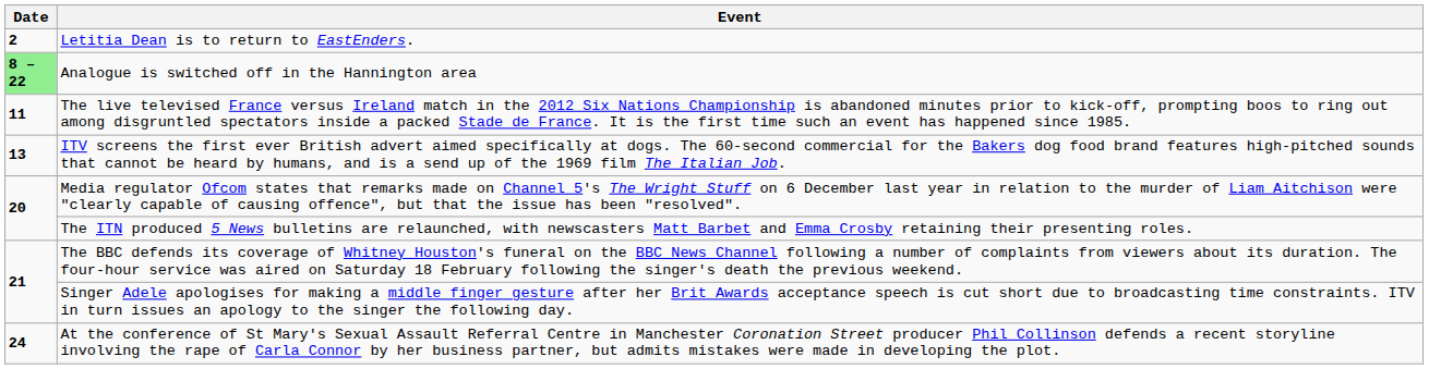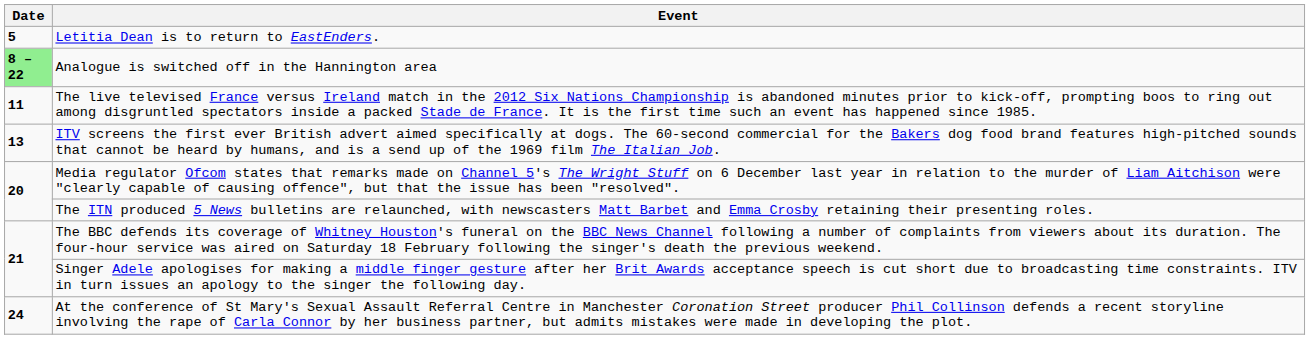 <table class="wikitable">
 <tr>
 <th>Date</th>
 <th>Event</th>
 </tr>
 <tr>
-<td><strong>2</strong></td>
+<td><strong>5</strong></td>
 <td><a href='#'>Letitia Dean</a> is to return to <em><a href='#'>EastEnders</a></em>.</td>
 </tr>
 <tr>
 <td style="background: lightgreen;"><strong>8 – 22</strong></td>
 <td>Analogue is switched off in the Hannington area</td>
 </tr>
 <tr>
 <td><strong>11</strong></td>
 <td>The live televised <a href='#'>France</a> versus <a href='#'>Ireland</a> match in the <a href='#'>2012 Six Nations Championship</a> is abandoned minutes prior to kick-off, prompting boos to ring out among disgruntled spectators inside a packed <a href='#'>Stade de France</a>. It is the first time such an event has happened since 1985.</td>
 </tr>
 <tr>
 <td><strong>13</strong></td>
 <td><a href='#'>ITV</a> screens the first ever British advert aimed specifically at dogs. The 60-second commercial for the <a href='#'>Bakers</a> dog food brand features high-pitched sounds that cannot be heard by humans, and is a send up of the 1969 film <em><a href='#'>The Italian Job</a></em>.</td>
 </tr>
 <tr>
 <td rowspan=2><strong>20</strong></td>
 <td>Media regulator <a href='#'>Ofcom</a> states that remarks made on <a href='#'>Channel 5</a>'s <em><a href='#'>The Wright Stuff</a></em> on 6 December last year in relation to the murder of <a href='#'>Liam Aitchison</a> were "clearly capable of causing offence", but that the issue has been "resolved".</td>
 </tr>
 <tr>
 <td>The <a href='#'>ITN</a> produced <em><a href='#'>5 News</a></em> bulletins are relaunched, with newscasters <a href='#'>Matt Barbet</a> and <a href='#'>Emma Crosby</a> retaining their presenting roles.</td>
 </tr>
 <tr>
 <td rowspan=2><strong>21</strong></td>
 <td>The BBC defends its coverage of <a href='#'>Whitney Houston</a>'s funeral on the <a href='#'>BBC News Channel</a> following a number of complaints from viewers about its duration. The four-hour service was aired on Saturday 18 February following the singer's death the previous weekend.</td>
 </tr>
 <tr>
 <td>Singer <a href='#'>Adele</a> apologises for making a <a href='#'>middle finger gesture</a> after her <a href='#'>Brit Awards</a> acceptance speech is cut short due to broadcasting time constraints. ITV in turn issues an apology to the singer the following day.</td>
 </tr>
 <tr>
 <td><strong>24</strong></td>
 <td>At the conference of St Mary's Sexual Assault Referral Centre in Manchester <em>Coronation Street</em> producer <a href='#'>Phil Collinson</a> defends a recent storyline involving the rape of <a href='#'>Carla Connor</a> by her business partner, but admits mistakes were made in developing the plot.</td>
 </tr>
 </table>
